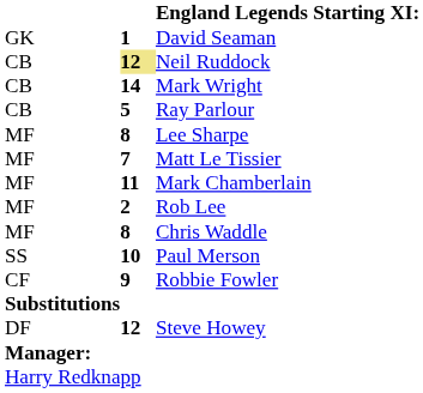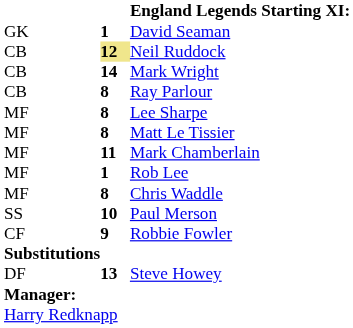 <table style="font-size:90%" cellspacing="0" cellpadding="0">
 <tr>
 <th width="25"></th>
 <th width="25"></th>
 <td><strong>England Legends Starting XI:</strong></td>
 </tr>
 <tr>
 <td>GK</td>
 <td><strong>1</strong></td>
 <td><a href='#'>David Seaman</a></td>
 </tr>
 <tr>
 <td>CB</td>
 <td style="background: khaki;"><strong>12</strong></td>
 <td><a href='#'>Neil Ruddock</a></td>
 </tr>
 <tr>
 <td>CB</td>
 <td><strong>14</strong></td>
 <td><a href='#'>Mark Wright</a></td>
 </tr>
 <tr>
 <td>CB</td>
-<td><strong>5</strong></td>
+<td><strong>8</strong></td>
 <td><a href='#'>Ray Parlour</a></td>
 </tr>
 <tr>
 <td>MF</td>
 <td><strong>8</strong></td>
 <td><a href='#'>Lee Sharpe</a></td>
 </tr>
 <tr>
 <td>MF</td>
-<td><strong>7</strong></td>
+<td><strong>8</strong></td>
 <td><a href='#'>Matt Le Tissier</a></td>
 </tr>
 <tr>
 <td>MF</td>
 <td><strong>11</strong></td>
 <td><a href='#'>Mark Chamberlain</a></td>
 </tr>
 <tr>
 <td>MF</td>
-<td><strong>2</strong></td>
+<td><strong>1</strong></td>
 <td><a href='#'>Rob Lee</a></td>
 </tr>
 <tr>
 <td>MF</td>
 <td><strong>8</strong></td>
 <td><a href='#'>Chris Waddle</a></td>
 </tr>
 <tr>
 <td>SS</td>
 <td><strong>10</strong></td>
 <td><a href='#'>Paul Merson</a></td>
 </tr>
 <tr>
 <td>CF</td>
 <td><strong>9</strong></td>
 <td><a href='#'>Robbie Fowler</a></td>
 </tr>
 <tr>
 <td><strong>Substitutions</strong></td>
 </tr>
 <tr>
 <td>DF</td>
-<td><strong>12</strong></td>
+<td><strong>13</strong></td>
 <td><a href='#'>Steve Howey</a></td>
 </tr>
 <tr>
 <td><strong>Manager:</strong></td>
 </tr>
 <tr>
 <td colspan=3><a href='#'>Harry Redknapp</a></td>
 </tr>
 </table>
